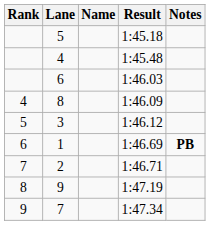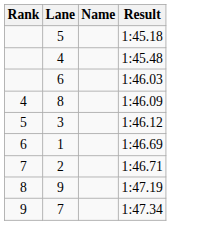 <table class="wikitable sortable" style="text-align:center">
 <tr>
 <th>Rank</th>
 <th>Lane</th>
 <th>Name</th>
 <th>Result</th>
-<th>Notes</th>
 </tr>
 <tr>
 <td></td>
 <td>5</td>
 <td align="left"></td>
 <td>1:45.18</td>
-<td></td>
 </tr>
 <tr>
 <td></td>
 <td>4</td>
 <td align="left"></td>
 <td>1:45.48</td>
-<td></td>
 </tr>
 <tr>
 <td></td>
 <td>6</td>
 <td align="left"></td>
 <td>1:46.03</td>
-<td></td>
 </tr>
 <tr>
 <td>4</td>
 <td>8</td>
 <td align="left"></td>
 <td>1:46.09</td>
-<td></td>
 </tr>
 <tr>
 <td>5</td>
 <td>3</td>
 <td align="left"></td>
 <td>1:46.12</td>
-<td></td>
 </tr>
 <tr>
 <td>6</td>
 <td>1</td>
 <td align="left"></td>
 <td>1:46.69</td>
-<td><strong>PB</strong></td>
 </tr>
 <tr>
 <td>7</td>
 <td>2</td>
 <td align="left"></td>
 <td>1:46.71</td>
-<td></td>
 </tr>
 <tr>
 <td>8</td>
 <td>9</td>
 <td align="left"></td>
 <td>1:47.19</td>
-<td></td>
 </tr>
 <tr>
 <td>9</td>
 <td>7</td>
 <td align="left"></td>
 <td>1:47.34</td>
-<td></td>
 </tr>
 </table>
